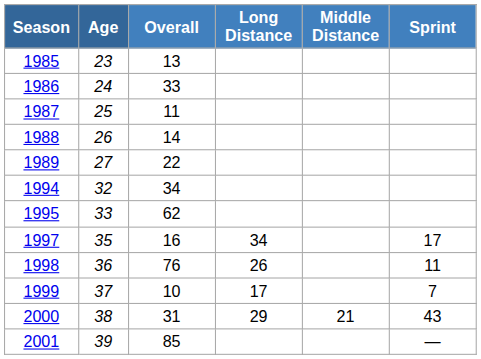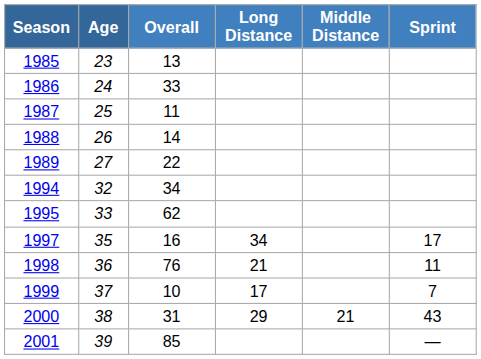 <table class="wikitable" style="font-size:95%; text-align:center; border:grey solid 1px; border-collapse:collapse; background:#ffffff;">
 <tr>
 <th style="background-color:#369; color:white; width:60px;" rowspan="2"> Season </th>
 <th style="background-color:#369; color:white; width:40px;" rowspan="2"> Age </th>
 </tr>
 <tr>
 <th style="background-color:#4180be; color:white; width:75px;">Overall</th>
 <th style="background-color:#4180be; color:white; width:75px;">Long Distance</th>
 <th style="background-color:#4180be; color:white; width:75px;">Middle Distance</th>
 <th style="background-color:#4180be; color:white; width:75px;">Sprint</th>
 </tr>
 <tr>
 <td><a href='#'>1985</a></td>
 <td><em>23</em></td>
 <td>13</td>
 <td></td>
 <td></td>
 <td></td>
 </tr>
 <tr>
 <td><a href='#'>1986</a></td>
 <td><em>24</em></td>
 <td>33</td>
 <td></td>
 <td></td>
 <td></td>
 </tr>
 <tr>
 <td><a href='#'>1987</a></td>
 <td><em>25</em></td>
 <td>11</td>
 <td></td>
 <td></td>
 <td></td>
 </tr>
 <tr>
 <td><a href='#'>1988</a></td>
 <td><em>26</em></td>
 <td>14</td>
 <td></td>
 <td></td>
 <td></td>
 </tr>
 <tr>
 <td><a href='#'>1989</a></td>
 <td><em>27</em></td>
 <td>22</td>
 <td></td>
 <td></td>
 <td></td>
 </tr>
 <tr>
 <td><a href='#'>1994</a></td>
 <td><em>32</em></td>
 <td>34</td>
 <td></td>
 <td></td>
 <td></td>
 </tr>
 <tr>
 <td><a href='#'>1995</a></td>
 <td><em>33</em></td>
 <td>62</td>
 <td></td>
 <td></td>
 <td></td>
 </tr>
 <tr>
 <td><a href='#'>1997</a></td>
 <td><em>35</em></td>
 <td>16</td>
 <td>34</td>
 <td></td>
 <td>17</td>
 </tr>
 <tr>
 <td><a href='#'>1998</a></td>
 <td><em>36</em></td>
 <td>76</td>
-<td>26</td>
+<td>21</td>
 <td></td>
 <td>11</td>
 </tr>
 <tr>
 <td><a href='#'>1999</a></td>
 <td><em>37</em></td>
 <td>10</td>
 <td>17</td>
 <td></td>
 <td>7</td>
 </tr>
 <tr>
 <td><a href='#'>2000</a></td>
 <td><em>38</em></td>
 <td>31</td>
 <td>29</td>
 <td>21</td>
 <td>43</td>
 </tr>
 <tr>
 <td><a href='#'>2001</a></td>
 <td><em>39</em></td>
 <td>85</td>
 <td></td>
 <td></td>
 <td>—</td>
 </tr>
 </table>
